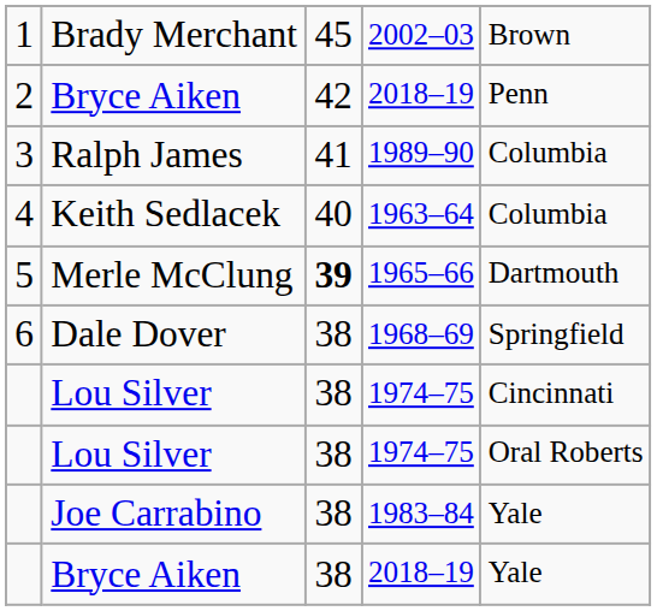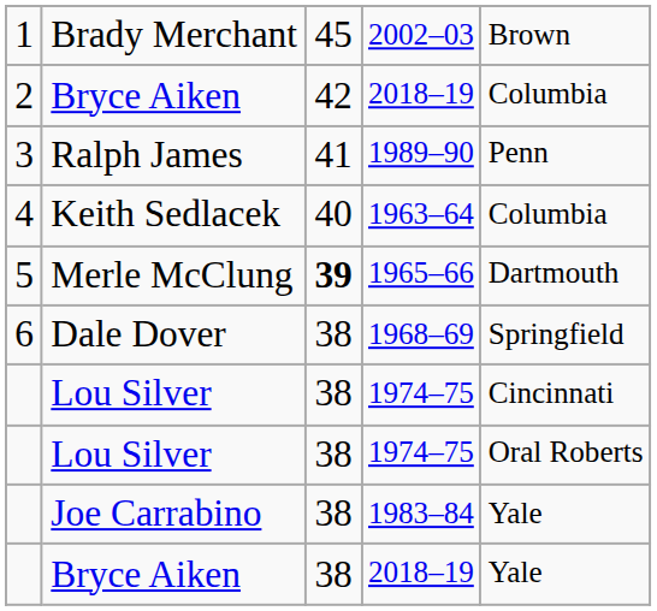 <table class="wikitable">
 <tr>
 </tr>
 <tr>
 <td>1</td>
 <td>Brady Merchant</td>
 <td>45</td>
 <td style="font-size:80%;"><a href='#'>2002–03</a></td>
 <td style="font-size:80%;">Brown</td>
 </tr>
 <tr>
 <td>2</td>
 <td><a href='#'>Bryce Aiken</a></td>
 <td>42</td>
 <td style="font-size:80%;"><a href='#'>2018–19</a></td>
-<td style="font-size:80%;">Penn</td>
+<td style="font-size:80%;">Columbia</td>
 </tr>
 <tr>
 <td>3</td>
 <td>Ralph James</td>
 <td>41</td>
 <td style="font-size:80%;"><a href='#'>1989–90</a></td>
-<td style="font-size:80%;">Columbia</td>
+<td style="font-size:80%;">Penn</td>
 </tr>
 <tr>
 <td>4</td>
 <td>Keith Sedlacek</td>
 <td>40</td>
 <td style="font-size:80%;"><a href='#'>1963–64</a></td>
 <td style="font-size:80%;">Columbia</td>
 </tr>
 <tr>
 <td>5</td>
 <td>Merle McClung</td>
 <td><strong>39</strong></td>
 <td style="font-size:80%;"><a href='#'>1965–66</a></td>
 <td style="font-size:80%;">Dartmouth</td>
 </tr>
 <tr>
 <td>6</td>
 <td>Dale Dover</td>
 <td>38</td>
 <td style="font-size:80%;"><a href='#'>1968–69</a></td>
 <td style="font-size:80%;">Springfield</td>
 </tr>
 <tr>
 <td></td>
 <td><a href='#'>Lou Silver</a></td>
 <td>38</td>
 <td style="font-size:80%;"><a href='#'>1974–75</a></td>
 <td style="font-size:80%;">Cincinnati</td>
 </tr>
 <tr>
 <td></td>
 <td><a href='#'>Lou Silver</a></td>
 <td>38</td>
 <td style="font-size:80%;"><a href='#'>1974–75</a></td>
 <td style="font-size:80%;">Oral Roberts</td>
 </tr>
 <tr>
 <td></td>
 <td><a href='#'>Joe Carrabino</a></td>
 <td>38</td>
 <td style="font-size:80%;"><a href='#'>1983–84</a></td>
 <td style="font-size:80%;">Yale</td>
 </tr>
 <tr>
 <td></td>
 <td><a href='#'>Bryce Aiken</a></td>
 <td>38</td>
 <td style="font-size:80%;"><a href='#'>2018–19</a></td>
 <td style="font-size:80%;">Yale</td>
 </tr>
 </table>
